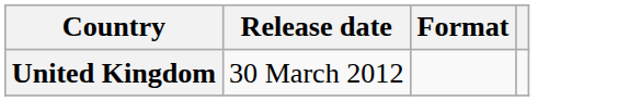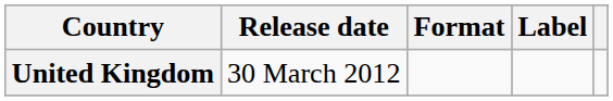 <table class="wikitable plainrowheaders">
 <tr>
 <th scope="col">Country</th>
 <th scope="col">Release date</th>
 <th scope="col">Format</th>
+<th scope="col">Label</th>
 <th scope="col"></th>
 </tr>
 <tr>
 <th scope="row">United Kingdom</th>
 <td>30 March 2012</td>
 <td></td>
 <td></td>
+<td></td>
 </tr>
 </table>
